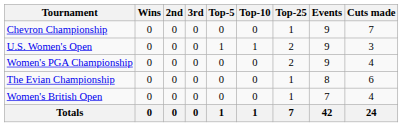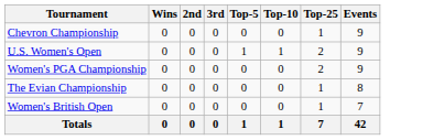 <table class=wikitable style=text-align:center>
 <tr>
 <th>Tournament</th>
 <th>Wins</th>
 <th>2nd</th>
 <th>3rd</th>
 <th>Top-5</th>
 <th>Top-10</th>
 <th>Top-25</th>
 <th>Events</th>
-<th>Cuts made</th>
 </tr>
 <tr>
 <td align=left><a href='#'>Chevron Championship</a></td>
 <td>0</td>
 <td>0</td>
 <td>0</td>
 <td>0</td>
 <td>0</td>
 <td>1</td>
 <td>9</td>
-<td>7</td>
 </tr>
 <tr>
 <td align=left><a href='#'>U.S. Women's Open</a></td>
 <td>0</td>
 <td>0</td>
 <td>0</td>
 <td>1</td>
 <td>1</td>
 <td>2</td>
 <td>9</td>
-<td>3</td>
 </tr>
 <tr>
 <td align=left><a href='#'>Women's PGA Championship</a></td>
 <td>0</td>
 <td>0</td>
 <td>0</td>
 <td>0</td>
 <td>0</td>
 <td>2</td>
 <td>9</td>
-<td>4</td>
 </tr>
 <tr>
 <td align=left><a href='#'>The Evian Championship</a></td>
 <td>0</td>
 <td>0</td>
 <td>0</td>
 <td>0</td>
 <td>0</td>
 <td>1</td>
 <td>8</td>
-<td>6</td>
 </tr>
 <tr>
 <td align=left><a href='#'>Women's British Open</a></td>
 <td>0</td>
 <td>0</td>
 <td>0</td>
 <td>0</td>
 <td>0</td>
 <td>1</td>
 <td>7</td>
-<td>4</td>
 </tr>
 <tr>
 <th>Totals</th>
 <th>0</th>
 <th>0</th>
 <th>0</th>
 <th>1</th>
 <th>1</th>
 <th>7</th>
 <th>42</th>
-<th>24</th>
 </tr>
 </table>
